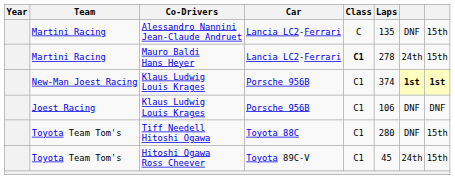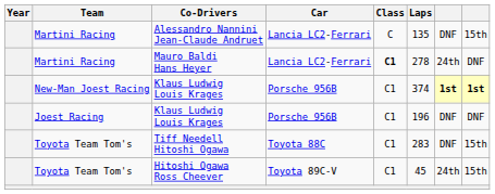 <table class="wikitable" style="text-align:center; font-size:90%">
 <tr>
 <th>Year</th>
 <th>Team</th>
 <th>Co-Drivers</th>
 <th>Car</th>
 <th>Class</th>
 <th>Laps</th>
 <th></th>
 <th></th>
 </tr>
 <tr>
 <th></th>
 <td align="left" nowrap> <a href='#'>Martini Racing</a></td>
 <td align="left" nowrap> <a href='#'>Alessandro Nannini</a><br> <a href='#'>Jean-Claude Andruet</a></td>
 <td align="left" nowrap><a href='#'>Lancia LC2</a>-<a href='#'>Ferrari</a></td>
 <td>C</td>
 <td>135</td>
 <td>DNF</td>
 <td>15th</td>
 </tr>
 <tr>
 <th></th>
 <td align="left" nowrap> <a href='#'>Martini Racing</a></td>
 <td align="left" nowrap> <a href='#'>Mauro Baldi</a><br> <a href='#'>Hans Heyer</a></td>
 <td align="left" nowrap><a href='#'>Lancia LC2</a>-<a href='#'>Ferrari</a></td>
 <td><strong>C1</strong></td>
 <td>278</td>
 <td>24th</td>
-<td>15th</td>
+<td>DNF</td>
 </tr>
 <tr>
 <th></th>
 <td align="left" nowrap> <a href='#'>New-Man Joest Racing</a></td>
 <td align="left" nowrap> <a href='#'>Klaus Ludwig</a><br> <a href='#'>Louis Krages</a></td>
 <td align="left" nowrap><a href='#'>Porsche 956B</a></td>
 <td>C1</td>
 <td>374</td>
 <td style="background:#FFFFBF;"><strong>1st</strong></td>
 <td style="background:#FFFFBF;"><strong>1st</strong></td>
 </tr>
 <tr>
 <th></th>
 <td align="left" nowrap> <a href='#'>Joest Racing</a></td>
 <td align="left" nowrap> <a href='#'>Klaus Ludwig</a><br> <a href='#'>Louis Krages</a></td>
 <td align="left" nowrap><a href='#'>Porsche 956B</a></td>
 <td>C1</td>
-<td>106</td>
+<td>196</td>
 <td>DNF</td>
 <td>DNF</td>
 </tr>
 <tr>
 <th></th>
 <td align="left" nowrap> <a href='#'>Toyota</a> Team Tom's</td>
 <td align="left" nowrap> <a href='#'>Tiff Needell</a><br> <a href='#'>Hitoshi Ogawa</a></td>
 <td align="left" nowrap><a href='#'>Toyota 88C</a></td>
 <td>C1</td>
-<td>280</td>
+<td>283</td>
 <td>DNF</td>
 <td>15th</td>
 </tr>
 <tr>
 <th></th>
 <td align="left" nowrap> <a href='#'>Toyota</a> Team Tom's</td>
 <td align="left" nowrap> <a href='#'>Hitoshi Ogawa</a><br> <a href='#'>Ross Cheever</a></td>
 <td align="left" nowrap><a href='#'>Toyota</a> 89C-V</td>
 <td>C1</td>
 <td>45</td>
 <td>24th</td>
 <td>15th</td>
 </tr>
 <tr>
 <th colspan="8"></th>
 </tr>
 </table>
